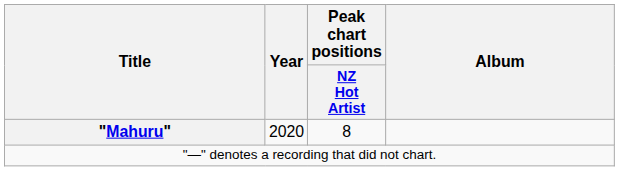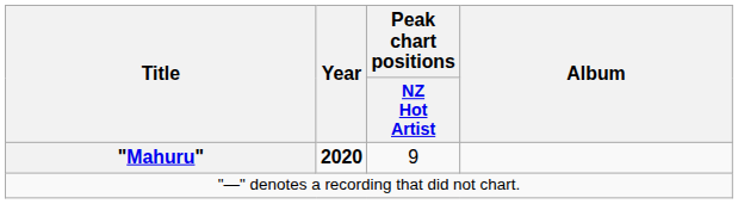 <table class="wikitable plainrowheaders" style="text-align:center;">
 <tr>
 <th scope="col" rowspan="2" style="width:16em;">Title</th>
 <th scope="col" rowspan="2" style="width:1em;">Year</th>
 <th scope="col" colspan="1">Peak chart positions</th>
 <th scope="col" rowspan="2" style="width:14em;">Album</th>
 </tr>
 <tr>
 <th scope="col" style="width:3em;font-size:90%;"><a href='#'>NZ<br>Hot<br>Artist</a><br></th>
 </tr>
 <tr>
 <th scope="row">"<a href='#'>Mahuru</a>"</th>
-<td>2020</td>
-<td>8</td>
+<td><strong>2020</strong></td>
+<td>9</td>
 <td></td>
 </tr>
 <tr>
 <td colspan="8" style="font-size:85%;">"—" denotes a recording that did not chart.</td>
 </tr>
 </table>
